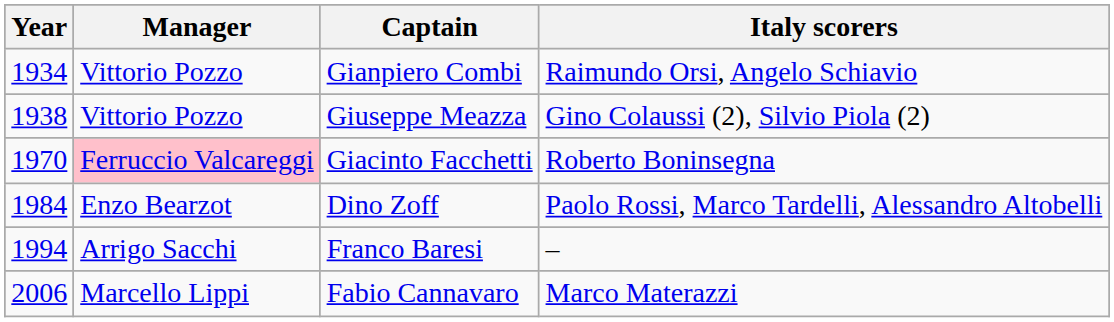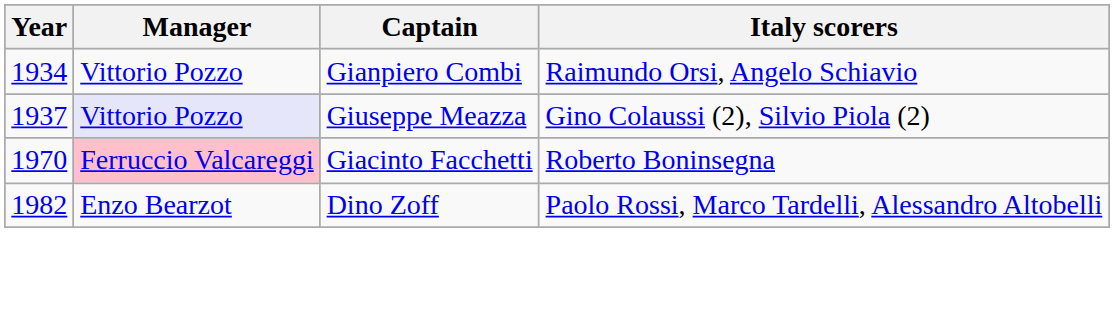 <table class="wikitable">
 <tr>
 <th>Year</th>
 <th>Manager</th>
 <th>Captain</th>
 <th>Italy scorers</th>
 </tr>
 <tr>
 <td><a href='#'>1934</a></td>
 <td><a href='#'>Vittorio Pozzo</a></td>
 <td><a href='#'>Gianpiero Combi</a></td>
 <td><a href='#'>Raimundo Orsi</a>, <a href='#'>Angelo Schiavio</a></td>
 </tr>
 <tr>
-<td><a href='#'>1938</a></td>
-<td><a href='#'>Vittorio Pozzo</a></td>
+<td><a href='#'>1937</a></td>
+<td style="background: lavender;"><a href='#'>Vittorio Pozzo</a></td>
 <td><a href='#'>Giuseppe Meazza</a></td>
 <td><a href='#'>Gino Colaussi</a> (2), <a href='#'>Silvio Piola</a> (2)</td>
 </tr>
 <tr>
 <td><a href='#'>1970</a></td>
 <td style="background: pink;"><a href='#'>Ferruccio Valcareggi</a></td>
 <td><a href='#'>Giacinto Facchetti</a></td>
 <td><a href='#'>Roberto Boninsegna</a></td>
 </tr>
 <tr>
-<td><a href='#'>1984</a></td>
+<td><a href='#'>1982</a></td>
 <td><a href='#'>Enzo Bearzot</a></td>
 <td><a href='#'>Dino Zoff</a></td>
 <td><a href='#'>Paolo Rossi</a>, <a href='#'>Marco Tardelli</a>, <a href='#'>Alessandro Altobelli</a></td>
 </tr>
-<tr>
-<td><a href='#'>1994</a></td>
-<td><a href='#'>Arrigo Sacchi</a></td>
-<td><a href='#'>Franco Baresi</a></td>
-<td>–</td>
-</tr>
-<tr>
-<td><a href='#'>2006</a></td>
-<td><a href='#'>Marcello Lippi</a></td>
-<td><a href='#'>Fabio Cannavaro</a></td>
-<td><a href='#'>Marco Materazzi</a></td>
-</tr>
 </table>
